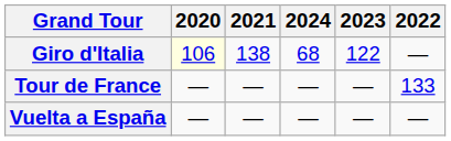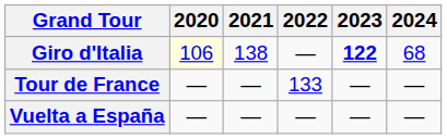 <table class="wikitable plainrowheaders">
 <tr>
 <th scope="col"><a href='#'>Grand Tour</a></th>
 <th scope="col">2020</th>
 <th scope="col">2021</th>
+<th scope="col">2022</th>
+<th scope="col">2023</th>
 <th>2024</th>
-<th scope="col">2023</th>
-<th scope="col">2022</th>
 </tr>
 <tr style="text-align:center;">
 <th scope="row"> <a href='#'>Giro d'Italia</a></th>
 <td style="background: lightyellow;"><a href='#'>106</a></td>
 <td><a href='#'>138</a></td>
+<td>—</td>
+<td><strong><a href='#'>122</a></strong></td>
 <td><a href='#'>68</a></td>
-<td><a href='#'>122</a></td>
-<td>—</td>
 </tr>
 <tr style="text-align:center;">
 <th scope="row"> <a href='#'>Tour de France</a></th>
 <td>—</td>
 <td>—</td>
+<td><a href='#'>133</a></td>
 <td>—</td>
 <td>—</td>
-<td><a href='#'>133</a></td>
 </tr>
 <tr style="text-align:center;">
 <th scope="row"> <a href='#'>Vuelta a España</a></th>
 <td>—</td>
 <td>—</td>
 <td>—</td>
 <td>—</td>
 <td>—</td>
 </tr>
 </table>
